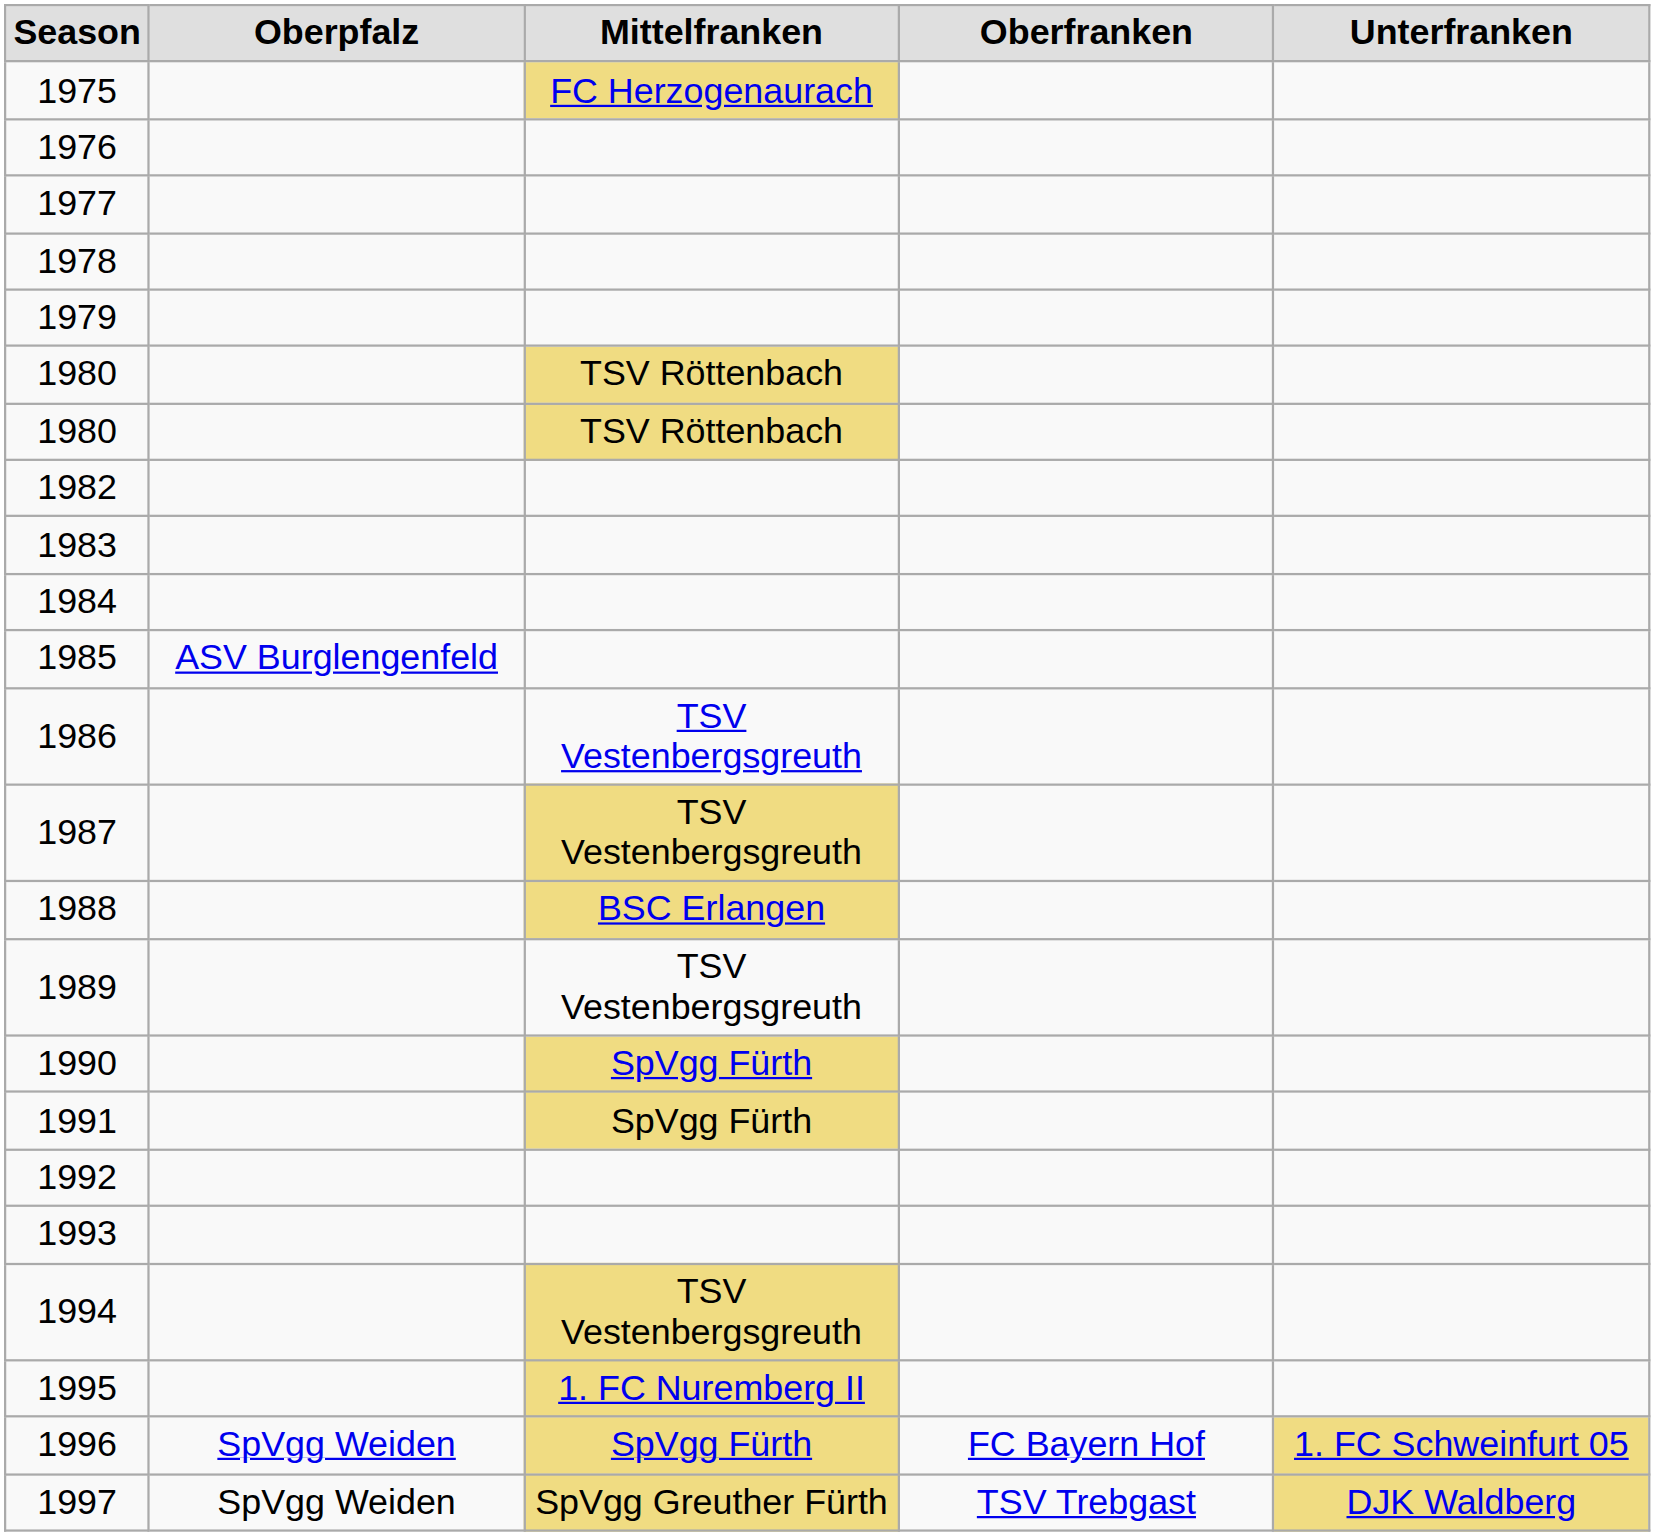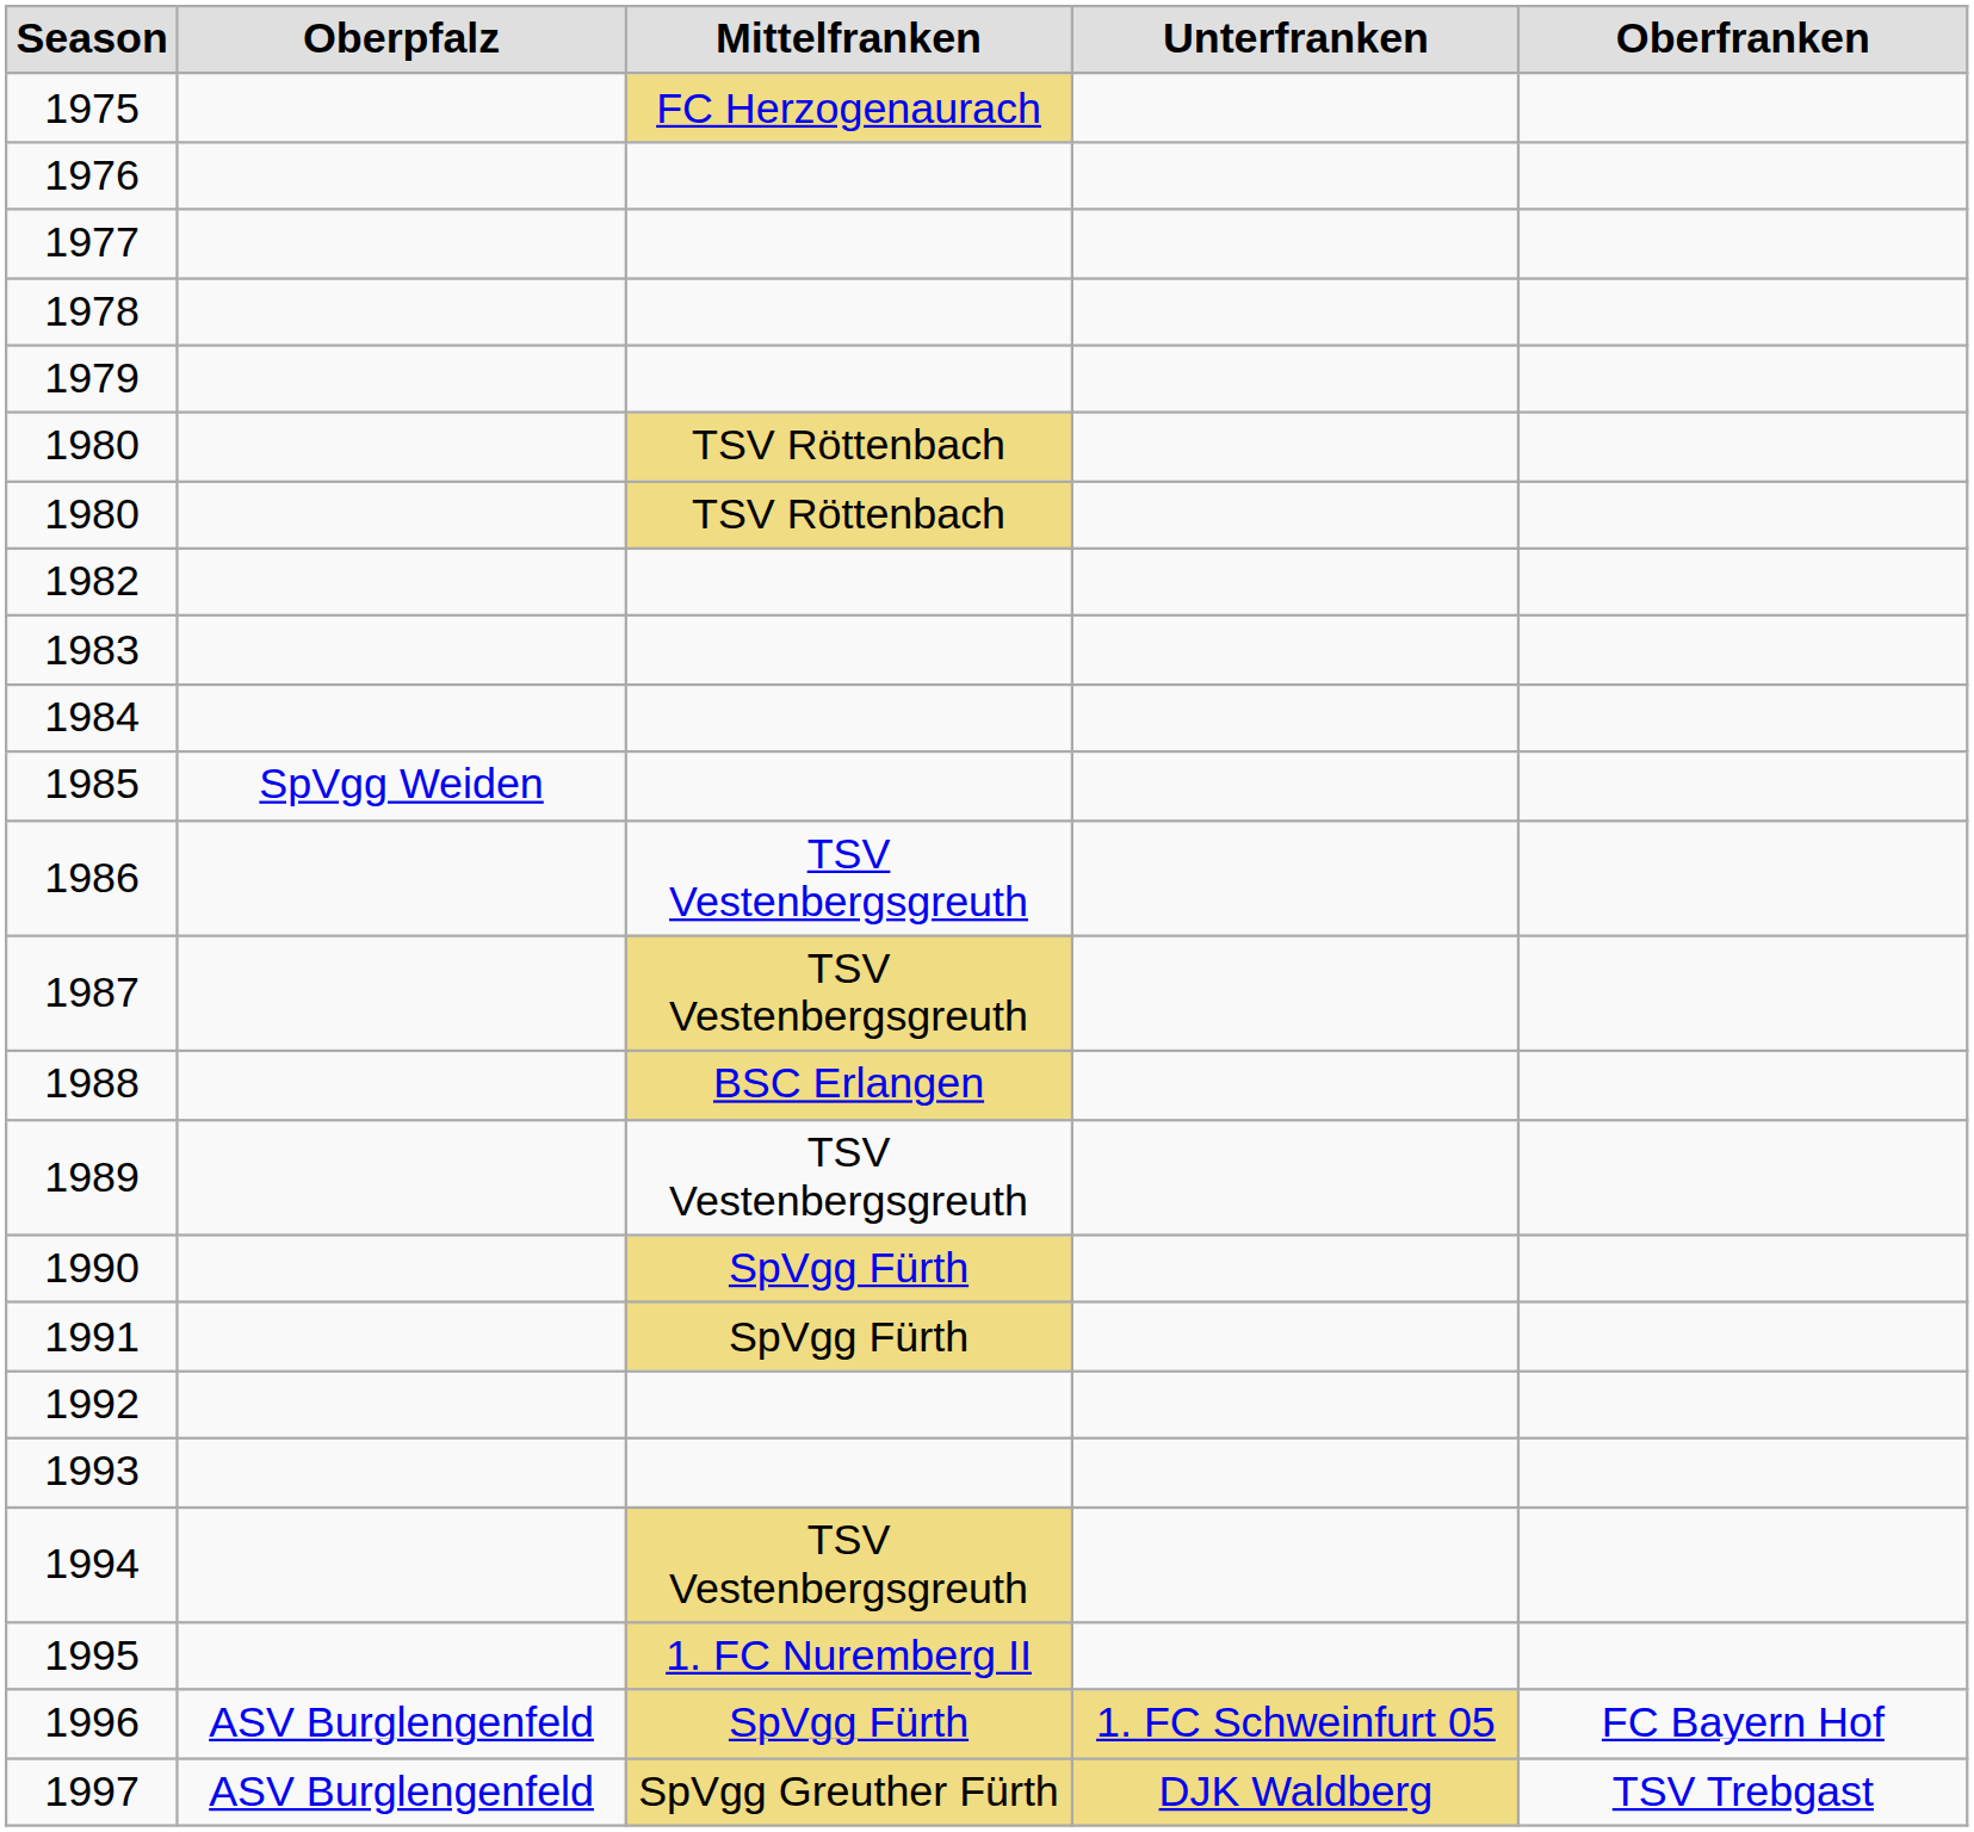 <table class="wikitable">
 <tr style="text-align:center; background:#dfdfdf;">
 <td style="width:50px;"><strong>Season</strong></td>
 <td style="width:160px;"><strong>Oberpfalz</strong></td>
 <td style="width:160px;"><strong>Mittelfranken</strong></td>
+<td style="width:160px;"><strong>Unterfranken</strong></td>
 <td style="width:160px;"><strong>Oberfranken</strong></td>
-<td style="width:160px;"><strong>Unterfranken</strong></td>
 </tr>
 <tr style="text-align:center;">
 <td>1975</td>
 <td></td>
 <td style="background:#f0dc82;"><a href='#'>FC Herzogenaurach</a></td>
 <td></td>
 <td></td>
 </tr>
 <tr style="text-align:center;">
 <td>1976</td>
 <td></td>
 <td></td>
 <td></td>
 <td></td>
 </tr>
 <tr style="text-align:center;">
 <td>1977</td>
 <td></td>
 <td></td>
 <td></td>
 <td></td>
 </tr>
 <tr style="text-align:center;">
 <td>1978</td>
 <td></td>
 <td></td>
 <td></td>
 <td></td>
 </tr>
 <tr style="text-align:center;">
 <td>1979</td>
 <td></td>
 <td></td>
 <td></td>
 <td></td>
 </tr>
 <tr style="text-align:center;">
 <td>1980</td>
 <td></td>
 <td style="background:#f0dc82;">TSV Röttenbach</td>
 <td></td>
 <td></td>
 </tr>
 <tr style="text-align:center;">
 <td>1980</td>
 <td></td>
 <td style="background:#f0dc82;">TSV Röttenbach</td>
 <td></td>
 <td></td>
 </tr>
 <tr style="text-align:center;">
 <td>1982</td>
 <td></td>
 <td></td>
 <td></td>
 <td></td>
 </tr>
 <tr style="text-align:center;">
 <td>1983</td>
 <td></td>
 <td></td>
 <td></td>
 <td></td>
 </tr>
 <tr style="text-align:center;">
 <td>1984</td>
 <td></td>
 <td></td>
 <td></td>
 <td></td>
 </tr>
 <tr style="text-align:center;">
 <td>1985</td>
-<td><a href='#'>ASV Burglengenfeld</a></td>
+<td><a href='#'>SpVgg Weiden</a></td>
 <td></td>
 <td></td>
 <td></td>
 </tr>
 <tr style="text-align:center;">
 <td>1986</td>
 <td></td>
 <td><a href='#'>TSV Vestenbergsgreuth</a></td>
 <td></td>
 <td></td>
 </tr>
 <tr style="text-align:center;">
 <td>1987</td>
 <td></td>
 <td style="background:#f0dc82;">TSV Vestenbergsgreuth</td>
 <td></td>
 <td></td>
 </tr>
 <tr style="text-align:center;">
 <td>1988</td>
 <td></td>
 <td style="background:#f0dc82;"><a href='#'>BSC Erlangen</a></td>
 <td></td>
 <td></td>
 </tr>
 <tr style="text-align:center;">
 <td>1989</td>
 <td></td>
 <td>TSV Vestenbergsgreuth</td>
 <td></td>
 <td></td>
 </tr>
 <tr style="text-align:center;">
 <td>1990</td>
 <td></td>
 <td style="background:#f0dc82;"><a href='#'>SpVgg Fürth</a></td>
 <td></td>
 <td></td>
 </tr>
 <tr style="text-align:center;">
 <td>1991</td>
 <td></td>
 <td style="background:#f0dc82;">SpVgg Fürth</td>
 <td></td>
 <td></td>
 </tr>
 <tr style="text-align:center;">
 <td>1992</td>
 <td></td>
 <td></td>
 <td></td>
 <td></td>
 </tr>
 <tr style="text-align:center;">
 <td>1993</td>
 <td></td>
 <td></td>
 <td></td>
 <td></td>
 </tr>
 <tr style="text-align:center;">
 <td>1994</td>
 <td></td>
 <td style="background:#f0dc82;">TSV Vestenbergsgreuth</td>
 <td></td>
 <td></td>
 </tr>
 <tr style="text-align:center;">
 <td>1995</td>
 <td></td>
 <td style="background:#f0dc82;"><a href='#'>1. FC Nuremberg II</a></td>
 <td></td>
 <td></td>
 </tr>
 <tr style="text-align:center;">
 <td>1996</td>
-<td><a href='#'>SpVgg Weiden</a></td>
+<td><a href='#'>ASV Burglengenfeld</a></td>
 <td style="background:#f0dc82;"><a href='#'>SpVgg Fürth</a></td>
+<td style="background:#f0dc82;"><a href='#'>1. FC Schweinfurt 05</a></td>
 <td><a href='#'>FC Bayern Hof</a></td>
-<td style="background:#f0dc82;"><a href='#'>1. FC Schweinfurt 05</a></td>
 </tr>
 <tr style="text-align:center;">
 <td>1997</td>
-<td>SpVgg Weiden</td>
+<td><a href='#'>ASV Burglengenfeld</a></td>
 <td style="background:#f0dc82;">SpVgg Greuther Fürth</td>
+<td style="background:#f0dc82;"><a href='#'>DJK Waldberg</a></td>
 <td><a href='#'>TSV Trebgast</a></td>
-<td style="background:#f0dc82;"><a href='#'>DJK Waldberg</a></td>
 </tr>
 </table>
